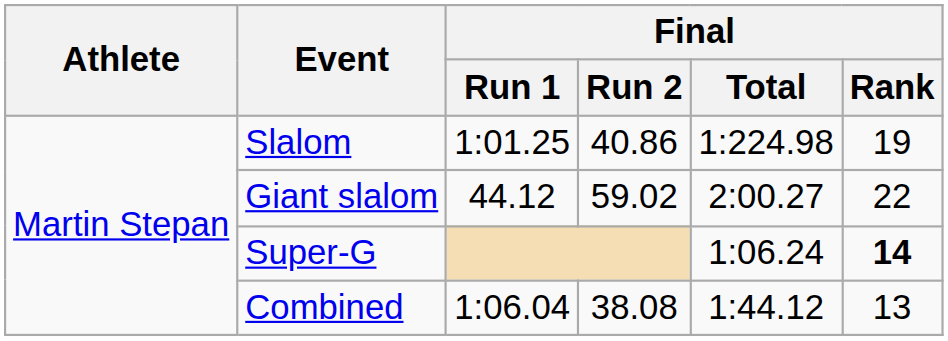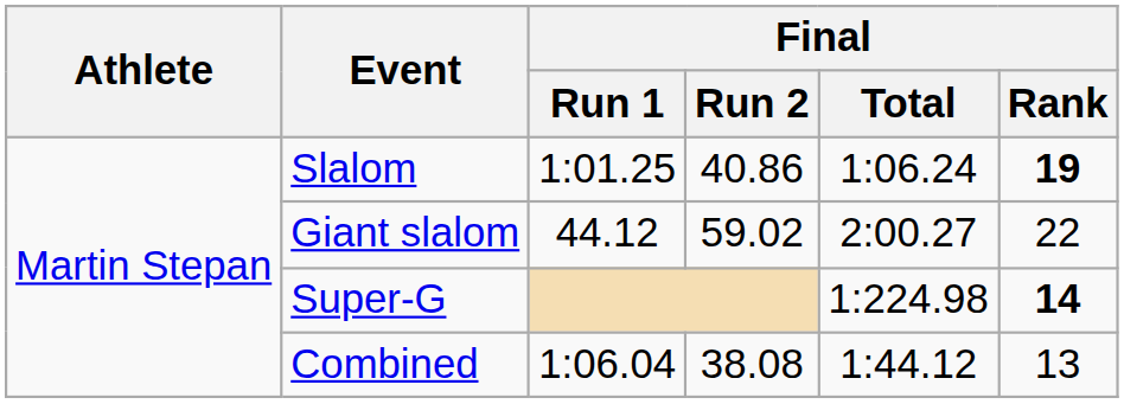 <table class="wikitable">
 <tr>
 <th rowspan="2">Athlete</th>
 <th rowspan="2">Event</th>
 <th colspan="4">Final</th>
 </tr>
 <tr>
 <th>Run 1</th>
 <th>Run 2</th>
 <th>Total</th>
 <th>Rank</th>
 </tr>
 <tr>
 <td rowspan=4><a href='#'>Martin Stepan</a></td>
 <td><a href='#'>Slalom</a></td>
 <td align="center">1:01.25</td>
 <td align="center">40.86</td>
-<td align="center">1:224.98</td>
-<td align="center">19</td>
+<td align="center">1:06.24</td>
+<td align="center"><strong>19</strong></td>
 </tr>
 <tr>
 <td><a href='#'>Giant slalom</a></td>
 <td align="center">44.12</td>
 <td align="center">59.02</td>
 <td align="center">2:00.27</td>
 <td align="center">22</td>
 </tr>
 <tr>
 <td><a href='#'>Super-G</a></td>
 <td colspan=2 bgcolor="wheat"></td>
-<td align="center">1:06.24</td>
+<td align="center">1:224.98</td>
 <td align="center"><strong>14</strong></td>
 </tr>
 <tr>
 <td><a href='#'>Combined</a></td>
 <td align="center">1:06.04</td>
 <td align="center">38.08</td>
 <td align="center">1:44.12</td>
 <td align="center">13</td>
 </tr>
 </table>
